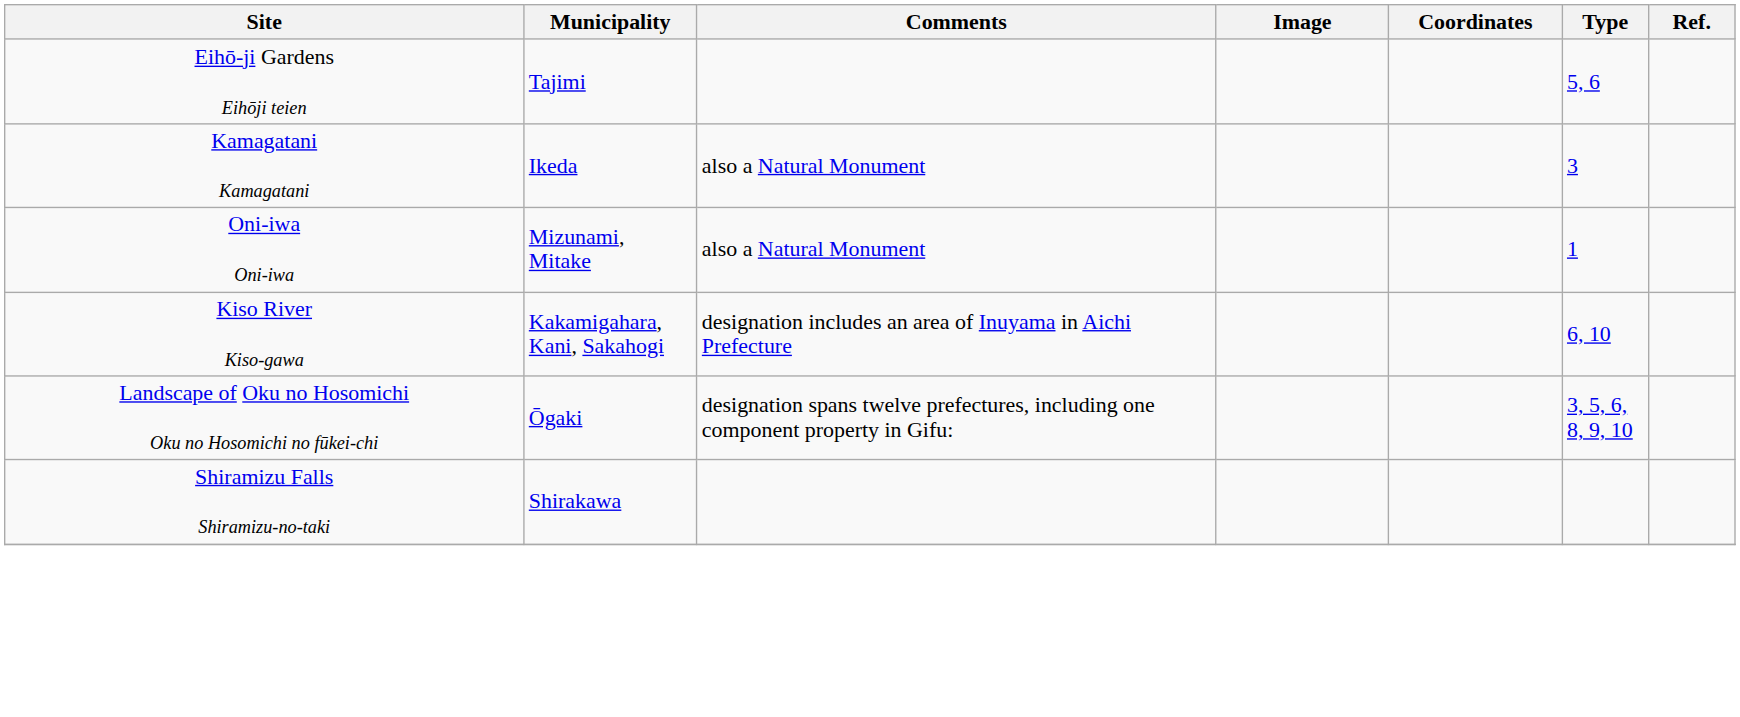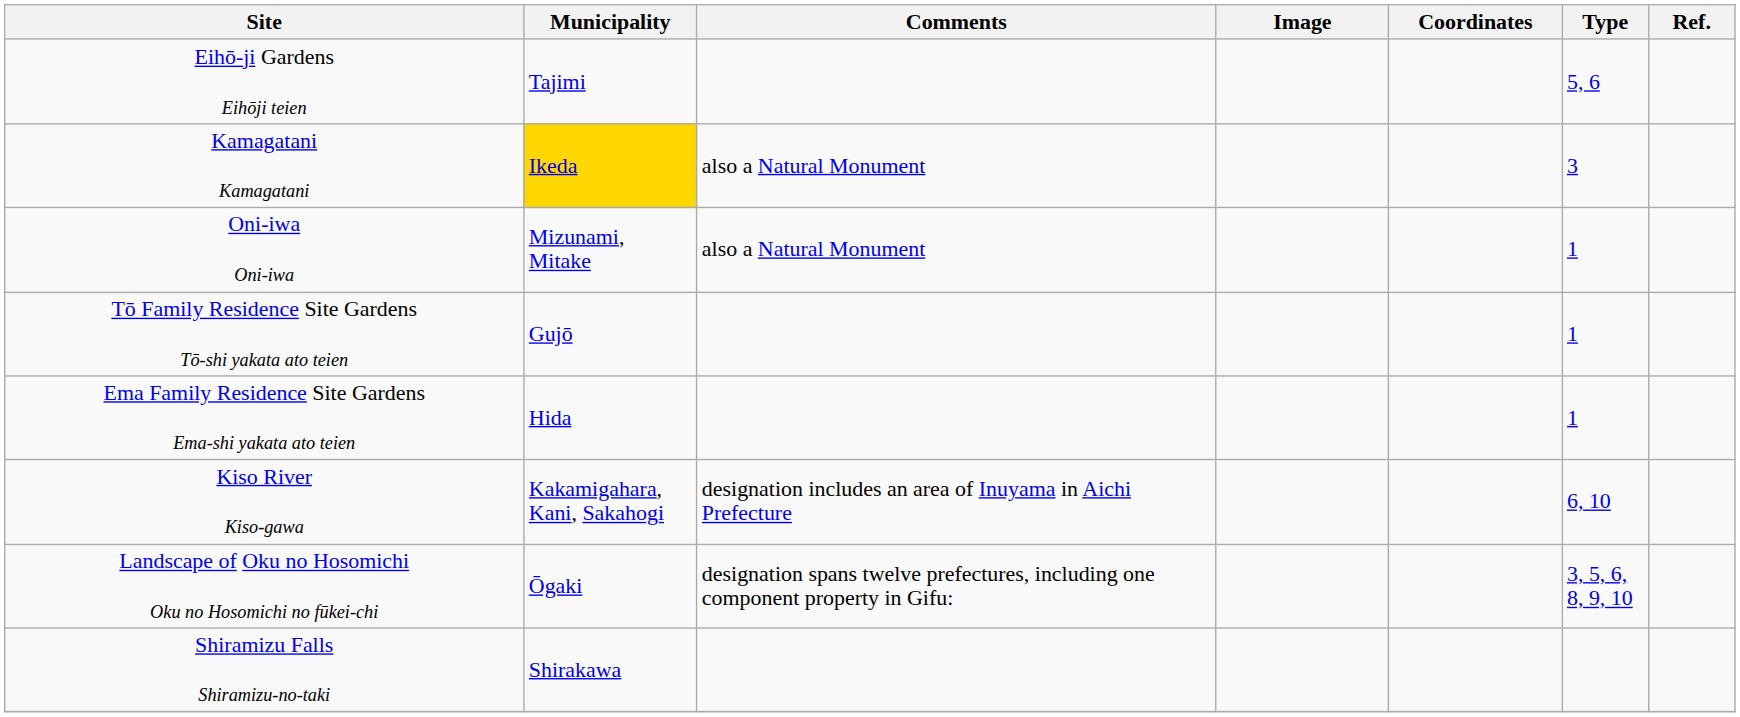 <table class="wikitable sortable"  style="width:100%;">
 <tr>
 <th width="30%" align="left">Site</th>
 <th width="10%" align="left">Municipality</th>
 <th width="30%" align="left" class="unsortable">Comments</th>
 <th width="10%" align="left"  class="unsortable">Image</th>
 <th width="10%" align="left" class="unsortable">Coordinates</th>
 <th width="5%" align="left">Type</th>
 <th width="5%" align="left"  class="unsortable">Ref.</th>
 </tr>
 <tr>
 <td align="center"><a href='#'>Eihō-ji</a> Gardens<br><br><small><em>Eihōji teien</em></small></td>
 <td><a href='#'>Tajimi</a></td>
 <td></td>
 <td></td>
 <td></td>
 <td><a href='#'>5, 6</a></td>
 <td></td>
 </tr>
 <tr>
 <td align="center"><a href='#'>Kamagatani</a><br><br><small><em>Kamagatani</em></small></td>
-<td><a href='#'>Ikeda</a></td>
+<td style="background: gold;"><a href='#'>Ikeda</a></td>
 <td>also a <a href='#'>Natural Monument</a></td>
 <td></td>
 <td></td>
 <td><a href='#'>3</a></td>
 <td></td>
 </tr>
 <tr>
 <td align="center"><a href='#'>Oni-iwa</a><br><br><small><em>Oni-iwa</em></small></td>
 <td><a href='#'>Mizunami</a>, <a href='#'>Mitake</a></td>
 <td>also a <a href='#'>Natural Monument</a></td>
+<td></td>
+<td></td>
+<td><a href='#'>1</a></td>
+<td></td>
+</tr>
+<tr>
+<td align="center"><a href='#'>Tō Family Residence</a> Site Gardens<br><br><small><em>Tō-shi yakata ato teien</em></small></td>
+<td><a href='#'>Gujō</a></td>
+<td></td>
+<td></td>
+<td></td>
+<td><a href='#'>1</a></td>
+<td></td>
+</tr>
+<tr>
+<td align="center"><a href='#'>Ema Family Residence</a> Site Gardens<br><br><small><em>Ema-shi yakata ato teien</em></small></td>
+<td><a href='#'>Hida</a></td>
+<td></td>
 <td></td>
 <td></td>
 <td><a href='#'>1</a></td>
 <td></td>
 </tr>
 <tr>
 <td align="center"><a href='#'>Kiso River</a><br><br><small><em>Kiso-gawa</em></small></td>
 <td><a href='#'>Kakamigahara</a>, <a href='#'>Kani</a>, <a href='#'>Sakahogi</a></td>
 <td>designation includes an area of <a href='#'>Inuyama</a> in <a href='#'>Aichi Prefecture</a></td>
 <td></td>
 <td></td>
 <td><a href='#'>6, 10</a></td>
 <td></td>
 </tr>
 <tr>
 <td align="center"><a href='#'>Landscape of</a> <a href='#'>Oku no Hosomichi</a><br><br><small><em>Oku no Hosomichi no fūkei-chi</em></small></td>
 <td><a href='#'>Ōgaki</a></td>
 <td>designation spans twelve prefectures, including one component property in Gifu: </td>
 <td></td>
 <td></td>
 <td><a href='#'>3, 5, 6, 8, 9, 10</a></td>
 <td></td>
 </tr>
 <tr>
 <td align="center"><a href='#'>Shiramizu Falls</a><br><br><small><em>Shiramizu-no-taki</em></small></td>
 <td><a href='#'>Shirakawa</a></td>
 <td></td>
 <td></td>
 <td></td>
 <td></td>
 <td></td>
 </tr>
 <tr>
 </tr>
 </table>
